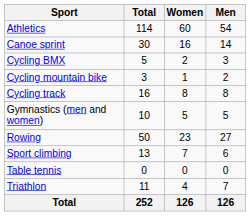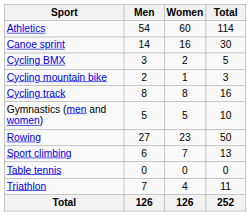 <table class="wikitable sortable" style="text-align:center;">
 <tr>
 <th width=180>Sport</th>
+<th width=55>Men</th>
+<th width=55>Women</th>
 <th width=55>Total</th>
-<th width=55>Women</th>
-<th width=55>Men</th>
 </tr>
 <tr>
 <td align=left><a href='#'>Athletics</a></td>
+<td>54</td>
+<td>60</td>
 <td>114</td>
-<td>60</td>
-<td>54</td>
 </tr>
 <tr>
 <td align=left><a href='#'>Canoe sprint</a></td>
+<td>14</td>
+<td>16</td>
 <td>30</td>
-<td>16</td>
-<td>14</td>
 </tr>
 <tr>
 <td align=left><a href='#'>Cycling BMX</a></td>
+<td>3</td>
+<td>2</td>
 <td>5</td>
+</tr>
+<tr>
+<td align=left><a href='#'>Cycling mountain bike</a></td>
 <td>2</td>
+<td>1</td>
 <td>3</td>
 </tr>
 <tr>
-<td align=left><a href='#'>Cycling mountain bike</a></td>
-<td>3</td>
-<td>1</td>
-<td>2</td>
-</tr>
-<tr>
 <td align=left><a href='#'>Cycling track</a></td>
-<td>16</td>
 <td>8</td>
 <td>8</td>
+<td>16</td>
 </tr>
 <tr>
 <td align=left>Gymnastics (<a href='#'>men</a> and <a href='#'>women</a>)</td>
-<td>10</td>
 <td>5</td>
 <td>5</td>
+<td>10</td>
 </tr>
 <tr>
 <td align=left><a href='#'>Rowing</a></td>
+<td>27</td>
+<td>23</td>
 <td>50</td>
-<td>23</td>
-<td>27</td>
 </tr>
 <tr>
 <td align=left><a href='#'>Sport climbing</a></td>
+<td>6</td>
+<td>7</td>
 <td>13</td>
-<td>7</td>
-<td>6</td>
 </tr>
 <tr>
 <td align=left><a href='#'>Table tennis</a><br></td>
 <td>0</td>
 <td>0</td>
 <td>0</td>
 </tr>
 <tr>
 <td align=left><a href='#'>Triathlon</a></td>
+<td>7</td>
+<td>4</td>
 <td>11</td>
-<td>4</td>
-<td>7</td>
 </tr>
 <tr>
 <th>Total</th>
-<th>252</th>
 <th>126</th>
 <th>126</th>
+<th>252</th>
 </tr>
 </table>
